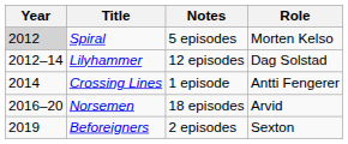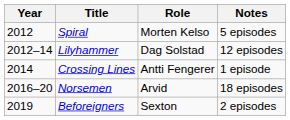 <table class="wikitable sortable">
 <tr>
 <th>Year</th>
 <th>Title</th>
+<th>Role</th>
 <th class="unsortable">Notes</th>
-<th>Role</th>
 </tr>
 <tr>
-<td style="background: lightgrey;">2012</td>
+<td>2012</td>
 <td><em><a href='#'>Spiral</a></em></td>
+<td>Morten Kelso</td>
 <td>5 episodes</td>
-<td>Morten Kelso</td>
 </tr>
 <tr>
 <td>2012–14</td>
 <td><em><a href='#'>Lilyhammer</a></em></td>
+<td>Dag Solstad</td>
 <td>12 episodes</td>
-<td>Dag Solstad</td>
 </tr>
 <tr>
 <td>2014</td>
 <td><em><a href='#'>Crossing Lines</a></em></td>
+<td>Antti Fengerer</td>
 <td>1 episode</td>
-<td>Antti Fengerer</td>
 </tr>
 <tr>
 <td>2016–20</td>
 <td><em><a href='#'>Norsemen</a></em></td>
+<td>Arvid</td>
 <td>18 episodes</td>
-<td>Arvid</td>
 </tr>
 <tr>
 <td>2019</td>
 <td><em><a href='#'>Beforeigners</a></em></td>
+<td>Sexton</td>
 <td>2 episodes</td>
-<td>Sexton</td>
 </tr>
 </table>
